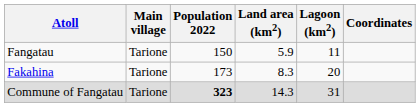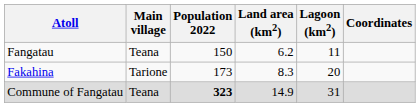 <table class="wikitable">
 <tr>
 <th><a href='#'>Atoll</a></th>
 <th>Main<br>village</th>
 <th>Population<br>2022</th>
 <th>Land area<br>(km<sup>2</sup>)</th>
 <th>Lagoon<br>(km<sup>2</sup>)</th>
 <th>Coordinates</th>
 </tr>
 <tr>
 <td>Fangatau</td>
-<td>Tarione</td>
+<td>Teana</td>
 <td align="right">150</td>
-<td align="right">5.9</td>
+<td align="right">6.2</td>
 <td align="right">11</td>
 <td></td>
 </tr>
 <tr>
 <td><a href='#'>Fakahina</a></td>
 <td>Tarione</td>
 <td align="right">173</td>
 <td align="right">8.3</td>
 <td align="right">20</td>
 <td></td>
 </tr>
 <tr style="background: #DDDDDD;">
 <td>Commune of Fangatau</td>
-<td>Tarione</td>
+<td>Teana</td>
 <td align="right"><strong>323</strong></td>
-<td align="right">14.3</td>
+<td align="right">14.9</td>
 <td align="right">31</td>
 <td></td>
 </tr>
 </table>
